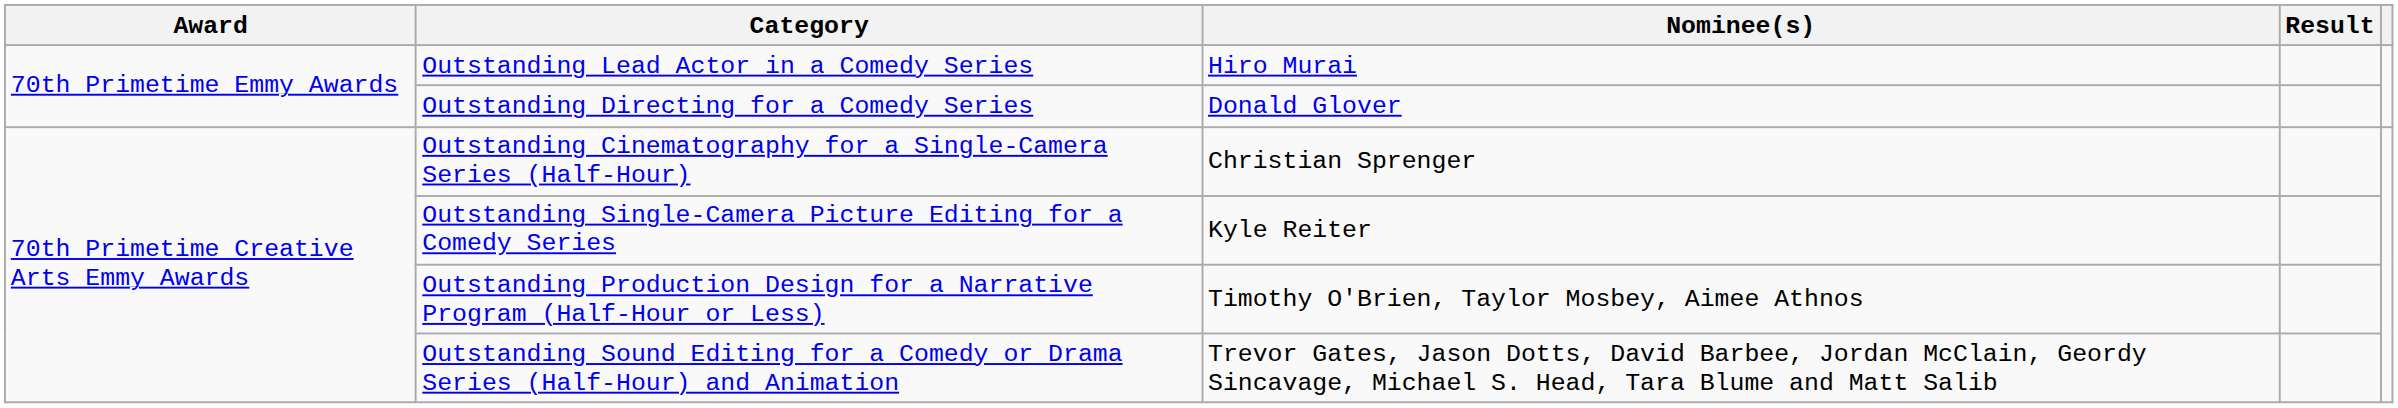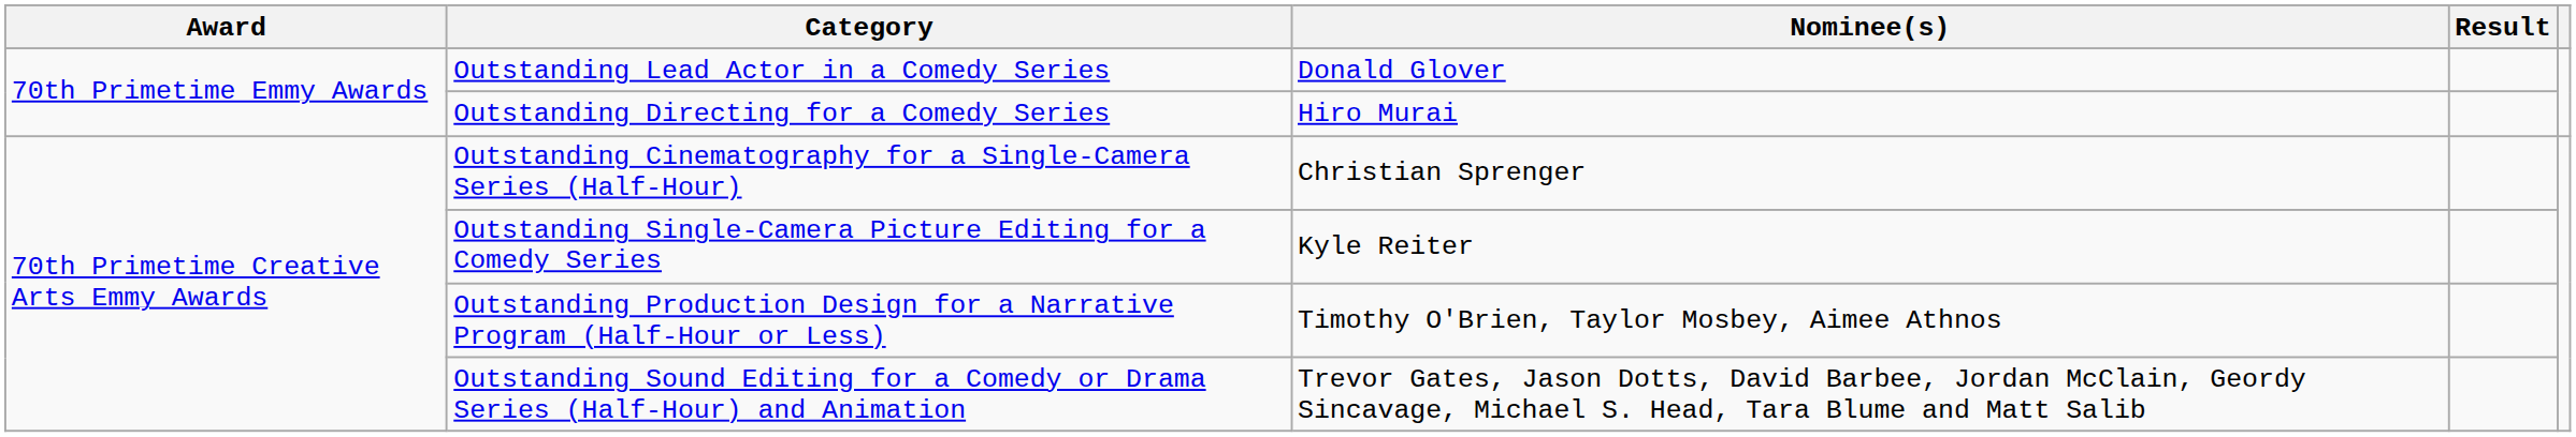 <table class="wikitable">
 <tr>
 <th>Award</th>
 <th>Category</th>
 <th>Nominee(s)</th>
 <th>Result</th>
 <th></th>
 </tr>
 <tr>
 <td rowspan="2"><a href='#'>70th Primetime Emmy Awards</a></td>
 <td><a href='#'>Outstanding Lead Actor in a Comedy Series</a></td>
-<td><a href='#'>Hiro Murai</a></td>
+<td><a href='#'>Donald Glover</a></td>
 <td></td>
 <td rowspan="2"></td>
 </tr>
 <tr>
 <td><a href='#'>Outstanding Directing for a Comedy Series</a></td>
-<td><a href='#'>Donald Glover</a></td>
+<td><a href='#'>Hiro Murai</a></td>
 <td></td>
 </tr>
 <tr>
 <td rowspan="4"><a href='#'>70th Primetime Creative Arts Emmy Awards</a></td>
 <td><a href='#'>Outstanding Cinematography for a Single-Camera Series (Half-Hour)</a></td>
 <td>Christian Sprenger</td>
 <td></td>
 <td rowspan="4"></td>
 </tr>
 <tr>
 <td><a href='#'>Outstanding Single-Camera Picture Editing for a Comedy Series</a></td>
 <td>Kyle Reiter</td>
 <td></td>
 </tr>
 <tr>
 <td><a href='#'>Outstanding Production Design for a Narrative Program (Half-Hour or Less)</a></td>
 <td>Timothy O'Brien, Taylor Mosbey, Aimee Athnos</td>
 <td></td>
 </tr>
 <tr>
 <td><a href='#'>Outstanding Sound Editing for a Comedy or Drama Series (Half-Hour) and Animation</a></td>
 <td>Trevor Gates, Jason Dotts, David Barbee, Jordan McClain, Geordy Sincavage, Michael S. Head, Tara Blume and Matt Salib</td>
 <td></td>
 </tr>
 </table>
